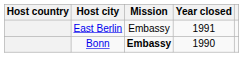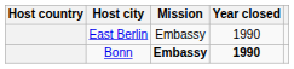 <table class="wikitable plainrowheaders" style="text-align:center">
 <tr>
 <th scope="col">Host country</th>
 <th scope="col">Host city</th>
 <th scope="col">Mission</th>
 <th scope="col">Year closed</th>
 <th scope="col"></th>
 </tr>
 <tr>
 <th scope="row"></th>
 <td><a href='#'>East Berlin</a></td>
 <td>Embassy</td>
-<td>1991</td>
+<td>1990</td>
 <td></td>
 </tr>
 <tr>
 <th scope="row"></th>
 <td><a href='#'>Bonn</a></td>
 <td><strong>Embassy</strong></td>
-<td>1990</td>
+<td><strong>1990</strong></td>
 <td></td>
 </tr>
 </table>
